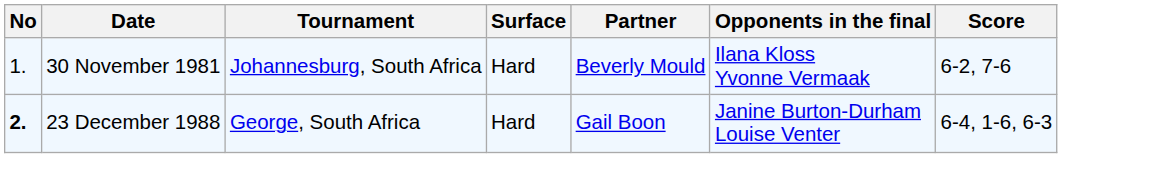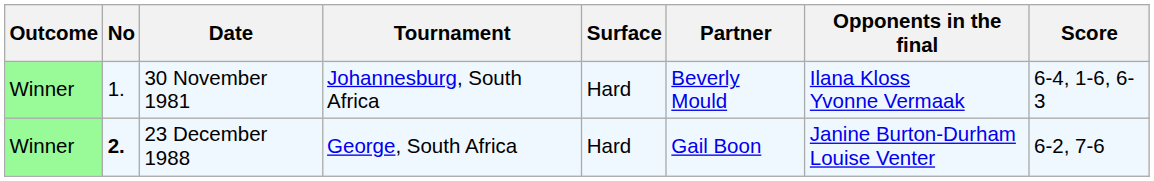 <table class="sortable wikitable" style="font-size:97%;">
 <tr>
+<th>Outcome</th>
 <th>No</th>
 <th>Date</th>
 <th>Tournament</th>
 <th>Surface</th>
 <th>Partner</th>
 <th>Opponents in the final</th>
 <th>Score</th>
 </tr>
 <tr style="background:#f0f8ff;">
+<td bgcolor="98FB98">Winner</td>
 <td>1.</td>
 <td>30 November 1981</td>
 <td><a href='#'>Johannesburg</a>, South Africa</td>
 <td>Hard</td>
 <td> <a href='#'>Beverly Mould</a></td>
 <td> <a href='#'>Ilana Kloss</a> <br>  <a href='#'>Yvonne Vermaak</a></td>
-<td>6-2, 7-6</td>
+<td>6-4, 1-6, 6-3</td>
 </tr>
 <tr style="background:#f0f8ff;">
+<td bgcolor="98FB98">Winner</td>
 <td><strong>2.</strong></td>
 <td>23 December 1988</td>
 <td><a href='#'>George</a>, South Africa</td>
 <td>Hard</td>
 <td> <a href='#'>Gail Boon</a></td>
 <td> <a href='#'>Janine Burton-Durham</a> <br>  <a href='#'>Louise Venter</a></td>
-<td>6-4, 1-6, 6-3</td>
+<td>6-2, 7-6</td>
 </tr>
 </table>
